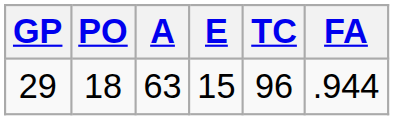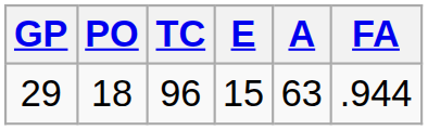 <table class="wikitable">
 <tr>
 <th><a href='#'>GP</a></th>
 <th><a href='#'>PO</a></th>
+<th><a href='#'>TC</a></th>
+<th><a href='#'>E</a></th>
 <th><a href='#'>A</a></th>
-<th><a href='#'>E</a></th>
-<th><a href='#'>TC</a></th>
 <th><a href='#'>FA</a></th>
 </tr>
 <tr align=center>
 <td>29</td>
 <td>18</td>
+<td>96</td>
+<td>15</td>
 <td>63</td>
-<td>15</td>
-<td>96</td>
 <td>.944</td>
 </tr>
 </table>
